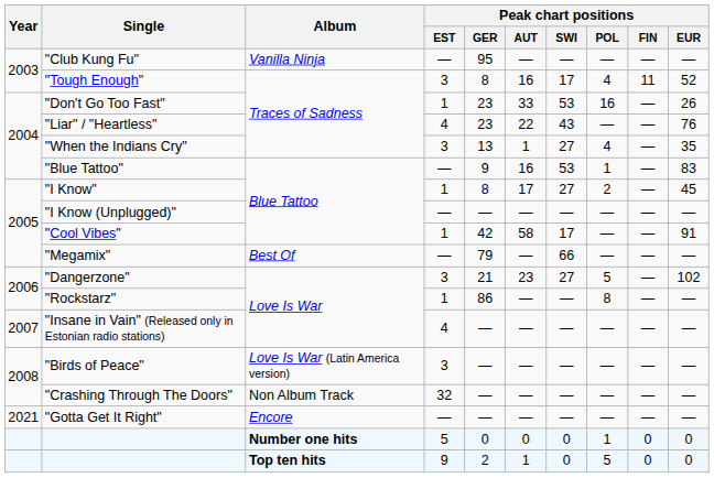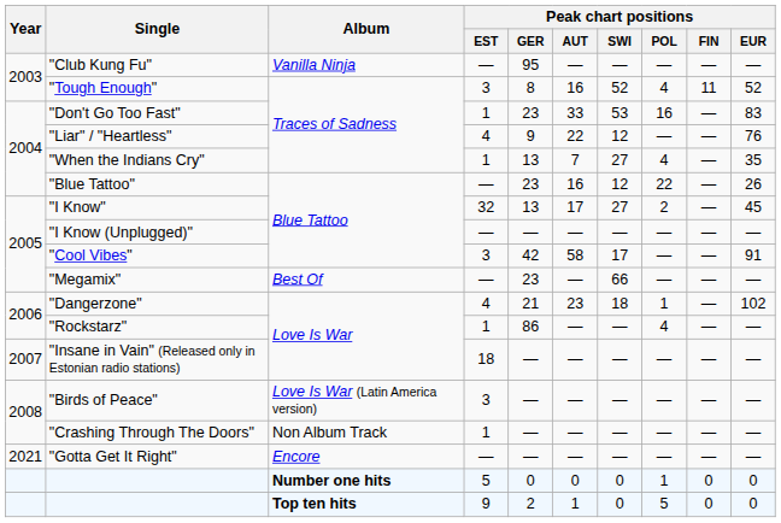 <table class="wikitable">
 <tr>
 <th width="28" rowspan="2">Year</th>
 <th width="230" rowspan="2">Single</th>
 <th width="200" rowspan="2">Album</th>
 <th colspan="7">Peak chart positions</th>
 </tr>
 <tr>
 <th width="40"><small>EST</small></th>
 <th width="40"><small>GER</small></th>
 <th width="40"><small>AUT</small></th>
 <th width="40"><small>SWI</small></th>
 <th width="40"><small>POL</small></th>
 <th width="40"><small>FIN</small></th>
 <th width="40"><small>EUR</small></th>
 </tr>
 <tr>
 <td align="left" rowspan="2">2003</td>
 <td align="left">"Club Kung Fu"</td>
 <td align="left"><em><a href='#'>Vanilla Ninja</a></em></td>
 <td align="center">—</td>
 <td align="center">95</td>
 <td align="center">—</td>
 <td align="center">—</td>
 <td align="center">—</td>
 <td align="center">—</td>
 <td align="center">—</td>
 </tr>
 <tr>
 <td align="left">"<a href='#'>Tough Enough</a>"</td>
 <td align="left" rowspan="4"><em><a href='#'>Traces of Sadness</a></em></td>
 <td align="center">3</td>
 <td align="center">8</td>
 <td align="center">16</td>
-<td align="center">17</td>
+<td align="center">52</td>
 <td align="center">4</td>
 <td align="center">11</td>
 <td align="center">52</td>
 </tr>
 <tr>
 <td align="left" rowspan="4">2004</td>
 <td align="left">"Don't Go Too Fast"</td>
 <td align="center">1</td>
 <td align="center">23</td>
 <td align="center">33</td>
 <td align="center">53</td>
 <td align="center">16</td>
 <td align="center">—</td>
-<td align="center">26</td>
+<td align="center">83</td>
 </tr>
 <tr>
 <td align="left">"Liar" / "Heartless"</td>
 <td align="center">4</td>
-<td align="center">23</td>
+<td align="center">9</td>
 <td align="center">22</td>
-<td align="center">43</td>
+<td align="center">12</td>
 <td align="center">—</td>
 <td align="center">—</td>
 <td align="center">76</td>
 </tr>
 <tr>
 <td align="left">"When the Indians Cry"</td>
-<td align="center">3</td>
+<td align="center">1</td>
 <td align="center">13</td>
-<td align="center" valign="top" width="30">1</td>
+<td align="center">7</td>
 <td align="center">27</td>
 <td align="center">4</td>
 <td align="center">—</td>
 <td align="center">35</td>
 </tr>
 <tr>
 <td align="left">"Blue Tattoo"</td>
 <td align="left" rowspan="4"><em><a href='#'>Blue Tattoo</a></em></td>
 <td align="center">—</td>
-<td align="center">9</td>
+<td align="center">23</td>
 <td align="center">16</td>
-<td align="center">53</td>
-<td align="center">1</td>
+<td align="center">12</td>
+<td align="center">22</td>
 <td align="center">—</td>
-<td align="center">83</td>
+<td align="center">26</td>
 </tr>
 <tr>
 <td align="left" rowspan="4">2005</td>
 <td align="left">"I Know"</td>
-<td align="center">1</td>
-<td align="center">8</td>
+<td align="center">32</td>
+<td align="center">13</td>
 <td align="center">17</td>
 <td align="center">27</td>
 <td align="center">2</td>
 <td align="center">—</td>
 <td align="center">45</td>
 </tr>
 <tr>
 <td align="left">"I Know (Unplugged)"</td>
 <td align="center">—</td>
 <td align="center">—</td>
 <td align="center">—</td>
 <td align="center">—</td>
 <td align="center">—</td>
 <td align="center">—</td>
 <td align="center">—</td>
 </tr>
 <tr>
 <td align="left">"<a href='#'>Cool Vibes</a>"</td>
-<td align="center">1</td>
+<td align="center">3</td>
 <td align="center">42</td>
 <td align="center">58</td>
 <td align="center">17</td>
 <td align="center">—</td>
 <td align="center">—</td>
 <td align="center">91</td>
 </tr>
 <tr>
 <td align="left">"Megamix"</td>
 <td align="left"><em><a href='#'>Best Of</a></em></td>
 <td align="center">—</td>
-<td align="center">79</td>
+<td align="center">23</td>
 <td align="center">—</td>
 <td align="center">66</td>
 <td align="center">—</td>
 <td align="center">—</td>
 <td align="center">—</td>
 </tr>
 <tr>
 <td align="left" rowspan="2">2006</td>
 <td align="left">"Dangerzone"</td>
 <td align="left" rowspan="3"><em><a href='#'>Love Is War</a></em></td>
-<td align="center">3</td>
+<td align="center">4</td>
 <td align="center">21</td>
 <td align="center">23</td>
-<td align="center">27</td>
-<td align="center" valign="top" width="30">5</td>
+<td align="center">18</td>
+<td align="center">1</td>
 <td align="center">—</td>
 <td align="center">102</td>
 </tr>
 <tr>
 <td align="left">"Rockstarz"</td>
 <td align="center">1</td>
 <td align="center">86</td>
 <td align="center">—</td>
 <td align="center">—</td>
-<td align="center">8</td>
+<td align="center">4</td>
 <td align="center">—</td>
 <td align="center">—</td>
 </tr>
 <tr>
 <td align="left">2007</td>
 <td align="left">"Insane in Vain" <small>(Released only in Estonian radio stations)</small></td>
-<td align="center">4</td>
+<td align="center">18</td>
 <td align="center">—</td>
 <td align="center">—</td>
 <td align="center">—</td>
 <td align="center">—</td>
 <td align="center">—</td>
 <td align="center">—</td>
 </tr>
 <tr>
 <td align="left" rowspan="2">2008</td>
 <td align="left">"Birds of Peace"</td>
 <td align="left"><em><a href='#'>Love Is War</a></em> <small>(Latin America version)</small></td>
 <td align="center">3</td>
 <td align="center">—</td>
 <td align="center">—</td>
 <td align="center">—</td>
 <td align="center">—</td>
 <td align="center">—</td>
 <td align="center">—</td>
 </tr>
 <tr>
 <td align="left">"Crashing Through The Doors"</td>
 <td align="left">Non Album Track</td>
-<td align="center">32</td>
+<td align="center">1</td>
 <td align="center">—</td>
 <td align="center">—</td>
 <td align="center">—</td>
 <td align="center">—</td>
 <td align="center">—</td>
 <td align="center">—</td>
 </tr>
 <tr>
 <td align="left" rowspan="1">2021</td>
 <td align="left">"Gotta Get It Right"</td>
 <td align="left"><em><a href='#'>Encore</a></em></td>
 <td align="center">—</td>
 <td align="center">—</td>
 <td align="center">—</td>
 <td align="center">—</td>
 <td align="center">—</td>
 <td align="center">—</td>
 <td align="center">—</td>
 </tr>
 <tr bgcolor="#F0F8FF">
 <td></td>
 <td></td>
 <td><strong>Number one hits</strong></td>
 <td align="center" valign="top" width="30">5</td>
 <td align="center" valign="top" width="30">0</td>
 <td align="center" valign="top" width="30">0</td>
 <td align="center" valign="top" width="30">0</td>
 <td align="center" valign="top" width="30">1</td>
 <td align="center" valign="top" width="30">0</td>
 <td align="center" valign="top" width="30">0</td>
 </tr>
 <tr bgcolor="#F0F8FF">
 <td></td>
 <td></td>
 <td><strong>Top ten hits</strong></td>
 <td align="center" valign="top" width="30">9</td>
 <td align="center" valign="top" width="30">2</td>
 <td align="center" valign="top" width="30">1</td>
 <td align="center" valign="top" width="30">0</td>
 <td align="center" valign="top" width="30">5</td>
 <td align="center" valign="top" width="30">0</td>
 <td align="center" valign="top" width="30">0</td>
 </tr>
 </table>
